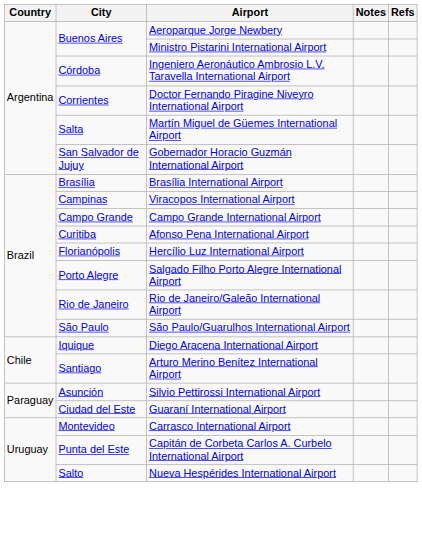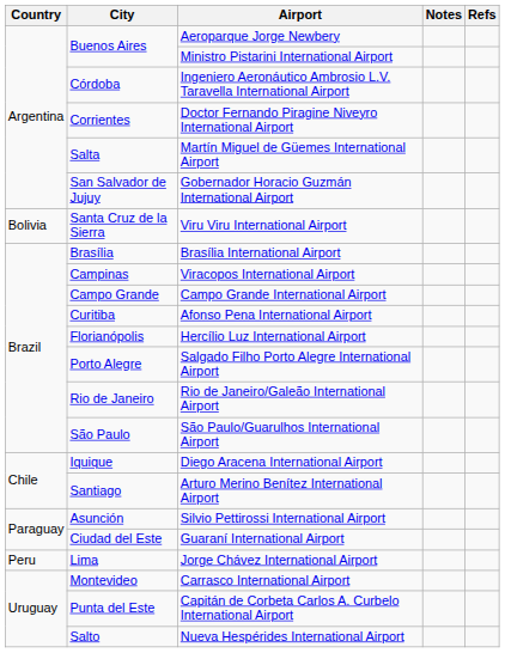 <table class="wikitable sortable">
 <tr>
 <th>Country</th>
 <th>City</th>
 <th>Airport</th>
 <th>Notes</th>
 <th>Refs</th>
 </tr>
 <tr>
 <td rowspan=6>Argentina</td>
 <td rowspan=2><a href='#'>Buenos Aires</a></td>
 <td><a href='#'>Aeroparque Jorge Newbery</a></td>
 <td></td>
 <td align=center></td>
 </tr>
 <tr>
 <td><a href='#'>Ministro Pistarini International Airport</a></td>
 <td></td>
 <td align=center></td>
 </tr>
 <tr>
 <td><a href='#'>Córdoba</a></td>
 <td><a href='#'>Ingeniero Aeronáutico Ambrosio L.V. Taravella International Airport</a></td>
 <td></td>
 <td align=center></td>
 </tr>
 <tr>
 <td><a href='#'>Corrientes</a></td>
 <td><a href='#'>Doctor Fernando Piragine Niveyro International Airport</a></td>
 <td></td>
 <td align=center></td>
 </tr>
 <tr>
 <td><a href='#'>Salta</a></td>
 <td><a href='#'>Martín Miguel de Güemes International Airport</a></td>
 <td></td>
 <td align=center></td>
 </tr>
 <tr>
 <td><a href='#'>San Salvador de Jujuy</a></td>
 <td><a href='#'>Gobernador Horacio Guzmán International Airport</a></td>
+<td></td>
+<td align=center></td>
+</tr>
+<tr>
+<td>Bolivia</td>
+<td><a href='#'>Santa Cruz de la Sierra</a></td>
+<td><a href='#'>Viru Viru International Airport</a></td>
 <td></td>
 <td align=center></td>
 </tr>
 <tr>
 <td rowspan=8>Brazil</td>
 <td><a href='#'>Brasília</a></td>
 <td><a href='#'>Brasília International Airport</a></td>
 <td></td>
 <td align=center></td>
 </tr>
 <tr>
 <td><a href='#'>Campinas</a></td>
 <td><a href='#'>Viracopos International Airport</a></td>
 <td></td>
 <td align=center></td>
 </tr>
 <tr>
 <td><a href='#'>Campo Grande</a></td>
 <td><a href='#'>Campo Grande International Airport</a></td>
 <td></td>
 <td align=center></td>
 </tr>
 <tr>
 <td><a href='#'>Curitiba</a></td>
 <td><a href='#'>Afonso Pena International Airport</a></td>
 <td></td>
 <td align=center></td>
 </tr>
 <tr>
 <td><a href='#'>Florianópolis</a></td>
 <td><a href='#'>Hercílio Luz International Airport</a></td>
 <td></td>
 <td align=center></td>
 </tr>
 <tr>
 <td><a href='#'>Porto Alegre</a></td>
 <td><a href='#'>Salgado Filho Porto Alegre International Airport</a></td>
 <td></td>
 <td align=center></td>
 </tr>
 <tr>
 <td><a href='#'>Rio de Janeiro</a></td>
 <td><a href='#'>Rio de Janeiro/Galeão International Airport</a></td>
 <td></td>
 <td align=center></td>
 </tr>
 <tr>
 <td><a href='#'>São Paulo</a></td>
 <td><a href='#'>São Paulo/Guarulhos International Airport</a></td>
 <td></td>
 <td align=center></td>
 </tr>
 <tr>
 <td rowspan=2>Chile</td>
 <td><a href='#'>Iquique</a></td>
 <td><a href='#'>Diego Aracena International Airport</a></td>
 <td></td>
 <td align=center></td>
 </tr>
 <tr>
 <td><a href='#'>Santiago</a></td>
 <td><a href='#'>Arturo Merino Benítez International Airport</a></td>
 <td></td>
 <td align=center></td>
 </tr>
 <tr>
 <td rowspan=2>Paraguay</td>
 <td><a href='#'>Asunción</a></td>
 <td><a href='#'>Silvio Pettirossi International Airport</a></td>
 <td></td>
 <td></td>
 </tr>
 <tr>
 <td><a href='#'>Ciudad del Este</a></td>
 <td><a href='#'>Guaraní International Airport</a></td>
 <td></td>
 <td align=center></td>
 </tr>
 <tr>
+<td>Peru</td>
+<td><a href='#'>Lima</a></td>
+<td><a href='#'>Jorge Chávez International Airport</a></td>
+<td></td>
+<td align=center></td>
+</tr>
+<tr>
 <td rowspan=3>Uruguay</td>
 <td><a href='#'>Montevideo</a></td>
 <td><a href='#'>Carrasco International Airport</a></td>
 <td></td>
 <td align=center></td>
 </tr>
 <tr>
 <td><a href='#'>Punta del Este</a></td>
 <td><a href='#'>Capitán de Corbeta Carlos A. Curbelo International Airport</a></td>
 <td></td>
 <td align=center></td>
 </tr>
 <tr>
 <td><a href='#'>Salto</a></td>
 <td><a href='#'>Nueva Hespérides International Airport</a></td>
 <td></td>
 <td align=center></td>
 </tr>
 </table>
